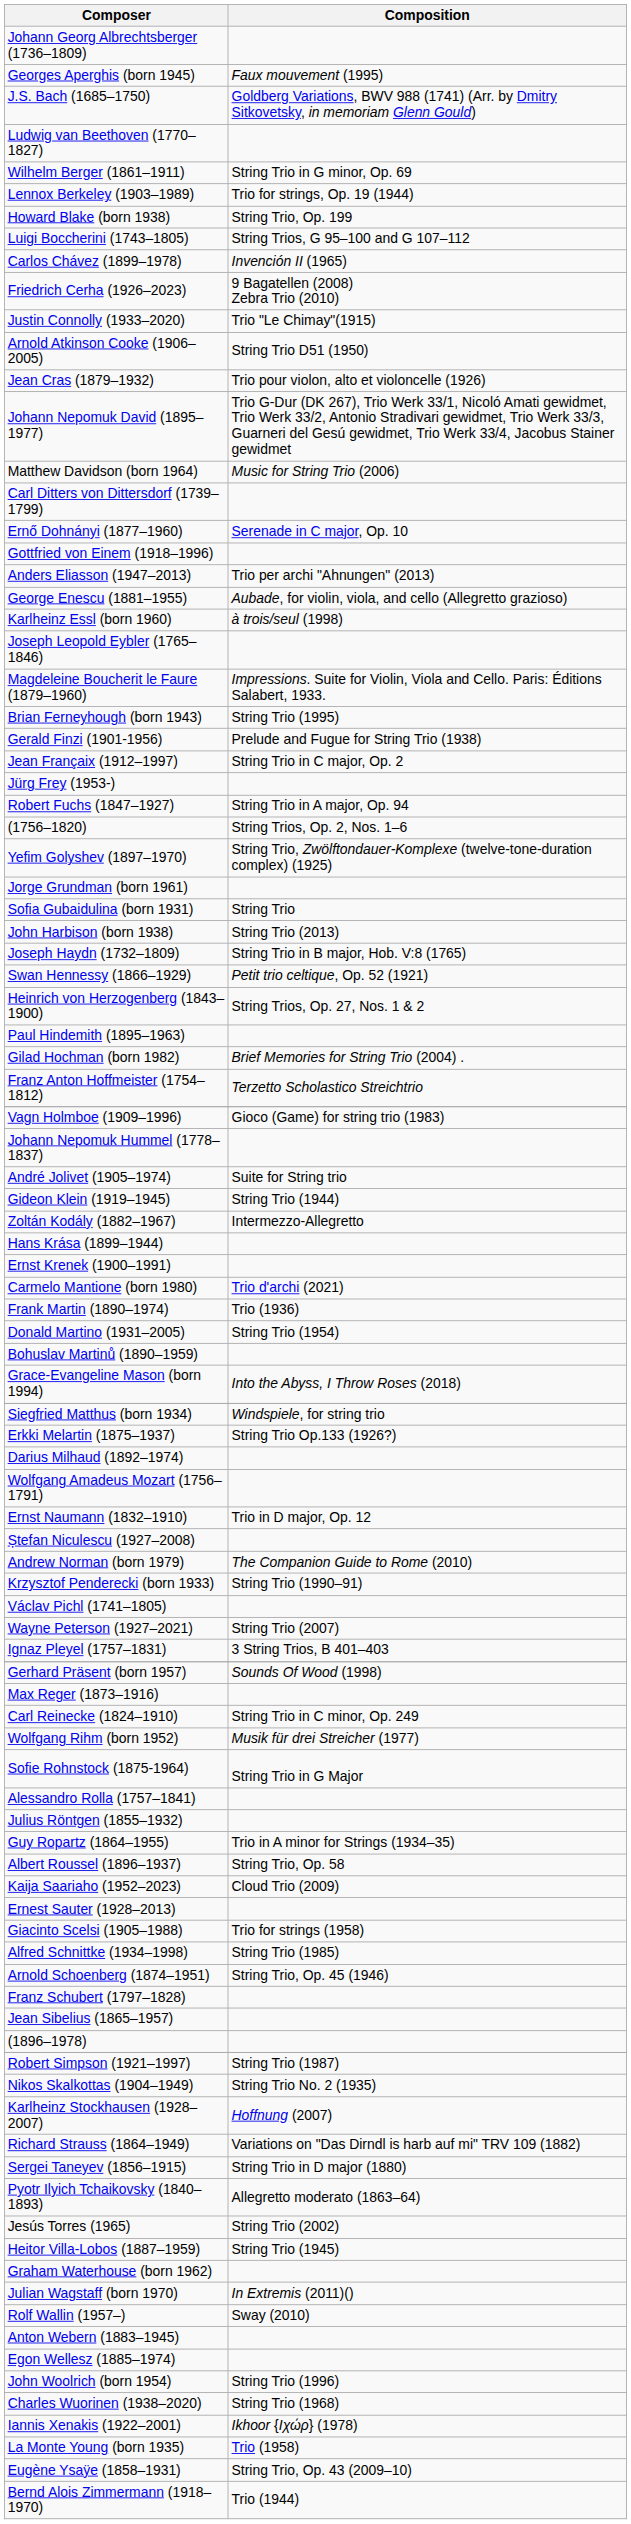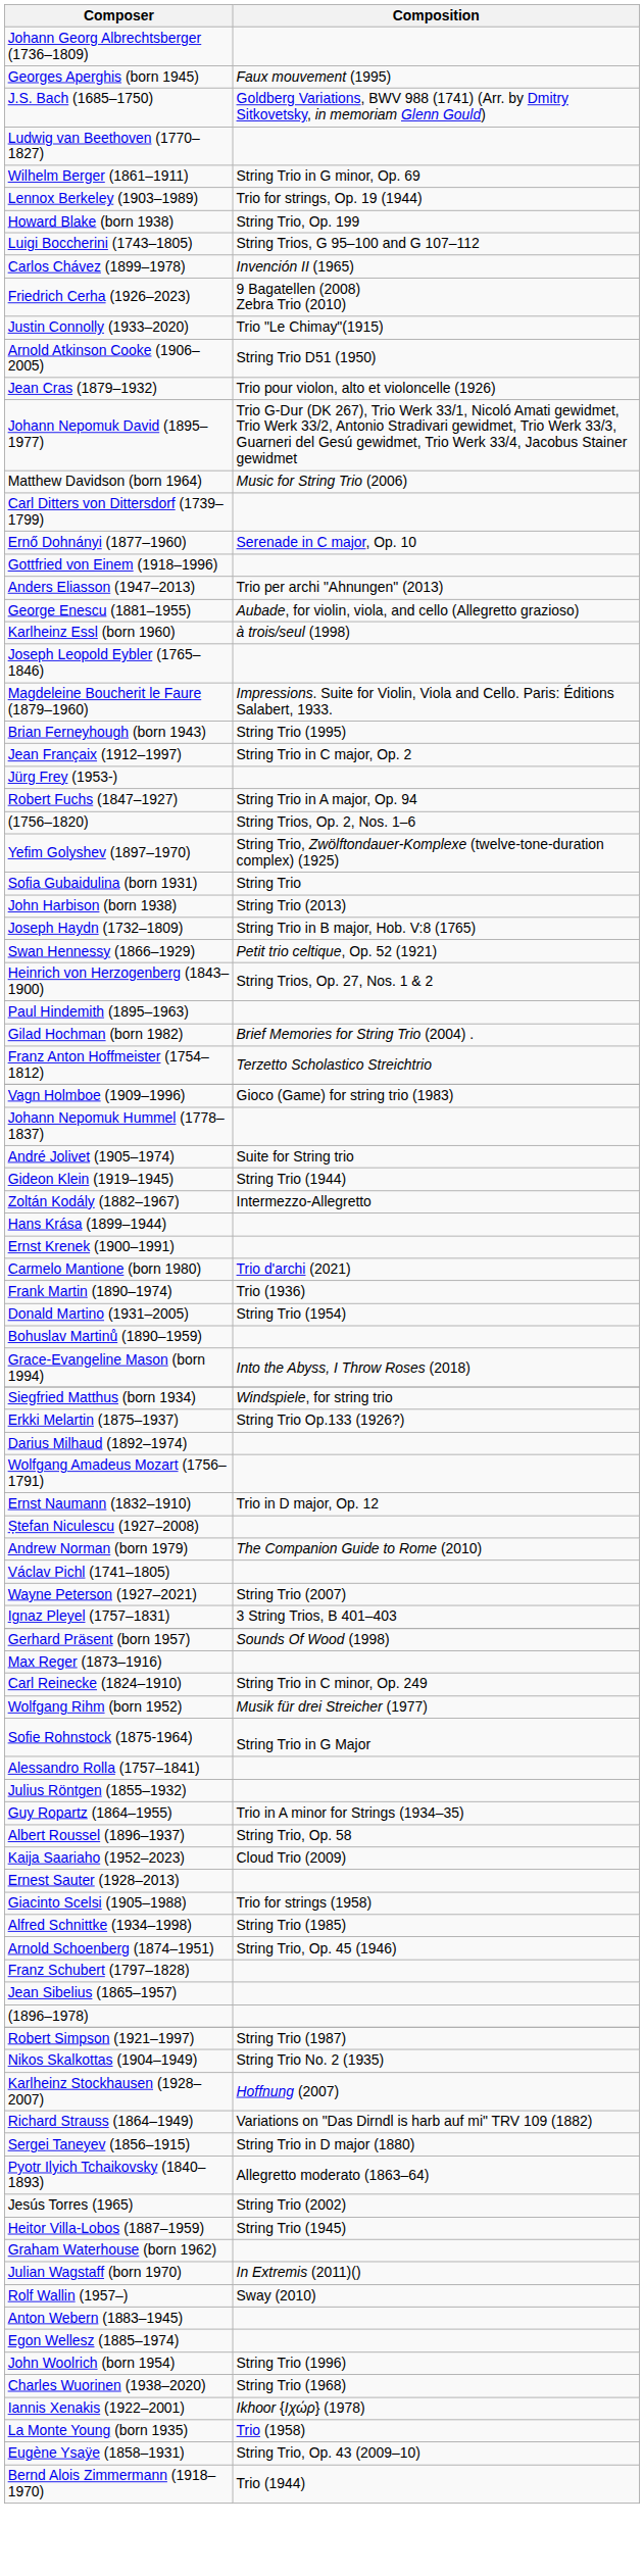 <table class="wikitable">
 <tr>
 <th scope="col" width="250">Composer</th>
 <th scope="col" width="450">Composition</th>
 </tr>
 <tr valign="top">
 <td><a href='#'>Johann Georg Albrechtsberger</a> (1736–1809)</td>
 <td></td>
 </tr>
 <tr>
 <td><a href='#'>Georges Aperghis</a> (born 1945)</td>
 <td><em>Faux mouvement</em> (1995)</td>
 </tr>
 <tr valign="top">
 <td><a href='#'>J.S. Bach</a> (1685–1750)</td>
 <td><a href='#'>Goldberg Variations</a>, BWV 988 (1741) (Arr. by <a href='#'>Dmitry Sitkovetsky</a>, <em>in memoriam <a href='#'>Glenn Gould</a></em>)</td>
 </tr>
 <tr>
 <td><a href='#'>Ludwig van Beethoven</a> (1770–1827)</td>
 <td></td>
 </tr>
 <tr>
 <td><a href='#'>Wilhelm Berger</a> (1861–1911)</td>
 <td>String Trio in G minor, Op. 69</td>
 </tr>
 <tr>
 <td><a href='#'>Lennox Berkeley</a> (1903–1989)</td>
 <td>Trio for strings, Op. 19 (1944)</td>
 </tr>
 <tr>
 <td><a href='#'>Howard Blake</a> (born 1938)</td>
 <td>String Trio, Op. 199</td>
 </tr>
 <tr>
 <td><a href='#'>Luigi Boccherini</a> (1743–1805)</td>
 <td>String Trios, G 95–100 and G 107–112</td>
 </tr>
 <tr>
 <td><a href='#'>Carlos Chávez</a> (1899–1978)</td>
 <td><em>Invención II</em> (1965)</td>
 </tr>
 <tr>
 <td><a href='#'>Friedrich Cerha</a> (1926–2023)</td>
 <td>9 Bagatellen (2008)<br>Zebra Trio (2010)</td>
 </tr>
 <tr>
 <td><a href='#'>Justin Connolly</a> (1933–2020)</td>
 <td>Trio "Le Chimay"(1915)</td>
 </tr>
 <tr>
 <td><a href='#'>Arnold Atkinson Cooke</a> (1906–2005)</td>
 <td>String Trio D51 (1950)</td>
 </tr>
 <tr>
 <td><a href='#'>Jean Cras</a> (1879–1932)</td>
 <td>Trio pour violon, alto et violoncelle (1926)</td>
 </tr>
 <tr>
 <td><a href='#'>Johann Nepomuk David</a> (1895–1977)</td>
 <td>Trio G-Dur (DK 267), Trio Werk 33/1, Nicoló Amati gewidmet, Trio Werk 33/2, Antonio Stradivari gewidmet, Trio Werk 33/3, Guarneri del Gesú gewidmet, Trio Werk 33/4, Jacobus Stainer gewidmet</td>
 </tr>
 <tr>
 <td>Matthew Davidson (born 1964)</td>
 <td><em>Music for String Trio</em> (2006) </td>
 </tr>
 <tr valign="top">
 <td><a href='#'>Carl Ditters von Dittersdorf</a> (1739–1799)</td>
 <td></td>
 </tr>
 <tr>
 <td><a href='#'>Ernő Dohnányi</a> (1877–1960)</td>
 <td><a href='#'>Serenade in C major</a>, Op. 10</td>
 </tr>
 <tr valign="top">
 <td><a href='#'>Gottfried von Einem</a> (1918–1996)</td>
 <td></td>
 </tr>
 <tr>
 <td><a href='#'>Anders Eliasson</a> (1947–2013)</td>
 <td>Trio per archi "Ahnungen" (2013)</td>
 </tr>
 <tr>
 <td><a href='#'>George Enescu</a> (1881–1955)</td>
 <td><em>Aubade</em>, for violin, viola, and cello (Allegretto grazioso)</td>
 </tr>
 <tr>
 <td><a href='#'>Karlheinz Essl</a> (born 1960)</td>
 <td><em>à trois/seul</em> (1998)</td>
 </tr>
 <tr>
 <td><a href='#'>Joseph Leopold Eybler</a> (1765–1846)</td>
 <td></td>
 </tr>
 <tr>
 <td><a href='#'>Magdeleine Boucherit le Faure</a> (1879–1960)</td>
 <td><em>Impressions</em>. Suite for Violin, Viola and Cello. Paris: Éditions Salabert, 1933.</td>
 </tr>
 <tr>
 <td><a href='#'>Brian Ferneyhough</a> (born 1943)</td>
 <td>String Trio (1995)</td>
 </tr>
-<tr>
-<td><a href='#'>Gerald Finzi</a> (1901-1956)</td>
-<td>Prelude and Fugue for String Trio (1938)</td>
-</tr>
 <tr valign="top">
 <td><a href='#'>Jean Françaix</a> (1912–1997)</td>
 <td>String Trio in C major, Op. 2</td>
 </tr>
 <tr>
 <td><a href='#'>Jürg Frey</a> (1953-)</td>
 <td></td>
 </tr>
 <tr>
 <td><a href='#'>Robert Fuchs</a> (1847–1927)</td>
 <td>String Trio in A major, Op. 94</td>
 </tr>
 <tr>
 <td> (1756–1820)</td>
 <td>String Trios, Op. 2, Nos. 1–6</td>
 </tr>
 <tr>
 <td><a href='#'>Yefim Golyshev</a> (1897–1970)</td>
 <td>String Trio, <em>Zwölftondauer-Komplexe</em> (twelve-tone-duration complex) (1925)</td>
-</tr>
-<tr>
-<td><a href='#'>Jorge Grundman</a> (born 1961)</td>
-<td></td>
 </tr>
 <tr>
 <td><a href='#'>Sofia Gubaidulina</a> (born 1931)</td>
 <td>String Trio</td>
 </tr>
 <tr>
 <td><a href='#'>John Harbison</a> (born 1938)</td>
 <td>String Trio (2013)</td>
 </tr>
 <tr>
 <td><a href='#'>Joseph Haydn</a> (1732–1809)</td>
 <td>String Trio in B major, Hob. V:8 (1765)</td>
 </tr>
 <tr>
 <td><a href='#'>Swan Hennessy</a> (1866–1929)</td>
 <td><em>Petit trio celtique</em>, Op. 52 (1921)</td>
 </tr>
 <tr>
 <td><a href='#'>Heinrich von Herzogenberg</a> (1843–1900)</td>
 <td>String Trios, Op. 27, Nos. 1 & 2</td>
 </tr>
 <tr valign="top">
 <td><a href='#'>Paul Hindemith</a> (1895–1963)</td>
 <td></td>
 </tr>
 <tr>
 <td><a href='#'>Gilad Hochman</a> (born 1982)</td>
 <td><em>Brief Memories for String Trio</em> (2004) .</td>
 </tr>
 <tr>
 <td><a href='#'>Franz Anton Hoffmeister</a> (1754–1812)</td>
 <td><em>Terzetto Scholastico Streichtrio</em></td>
 </tr>
 <tr valign="top">
 </tr>
 <tr>
 <td><a href='#'>Vagn Holmboe</a> (1909–1996)</td>
 <td>Gioco (Game) for string trio (1983)</td>
 </tr>
 <tr valign="top">
 <td><a href='#'>Johann Nepomuk Hummel</a> (1778–1837)</td>
 <td></td>
 </tr>
 <tr>
 <td><a href='#'>André Jolivet</a> (1905–1974)</td>
 <td>Suite for String trio</td>
 </tr>
 <tr>
 <td><a href='#'>Gideon Klein</a> (1919–1945)</td>
 <td>String Trio (1944)</td>
 </tr>
 <tr>
 <td><a href='#'>Zoltán Kodály</a> (1882–1967)</td>
 <td>Intermezzo-Allegretto</td>
 </tr>
 <tr valign="top">
 <td><a href='#'>Hans Krása</a> (1899–1944)</td>
 <td></td>
 </tr>
 <tr valign="top">
 <td><a href='#'>Ernst Krenek</a> (1900–1991)</td>
 <td></td>
 </tr>
 <tr>
 <td><a href='#'>Carmelo Mantione</a> (born 1980)</td>
 <td><a href='#'>Trio d'archi</a> (2021)</td>
 </tr>
 <tr>
 <td><a href='#'>Frank Martin</a> (1890–1974)</td>
 <td>Trio (1936)</td>
 </tr>
 <tr>
 <td><a href='#'>Donald Martino</a> (1931–2005)</td>
 <td>String Trio (1954)</td>
 </tr>
 <tr>
 <td><a href='#'>Bohuslav Martinů</a> (1890–1959)</td>
 <td></td>
 </tr>
 <tr>
 <td><a href='#'>Grace-Evangeline Mason</a> (born 1994)</td>
 <td><em>Into the Abyss, I Throw Roses</em> (2018)</td>
 </tr>
 <tr>
 </tr>
 <tr>
 <td><a href='#'>Siegfried Matthus</a> (born 1934)</td>
 <td><em>Windspiele</em>, for string trio</td>
 </tr>
 <tr valign="top">
 <td><a href='#'>Erkki Melartin</a> (1875–1937)</td>
 <td>String Trio Op.133 (1926?)</td>
 </tr>
 <tr>
 <td><a href='#'>Darius Milhaud</a> (1892–1974)</td>
 <td></td>
 </tr>
 <tr valign="top">
 <td><a href='#'>Wolfgang Amadeus Mozart</a> (1756–1791)</td>
 <td></td>
 </tr>
 <tr>
 <td><a href='#'>Ernst Naumann</a> (1832–1910)</td>
 <td>Trio in D major, Op. 12</td>
 </tr>
 <tr>
 <td><a href='#'>Ștefan Niculescu</a> (1927–2008)</td>
 <td></td>
 </tr>
 <tr>
 <td><a href='#'>Andrew Norman</a> (born 1979)</td>
 <td><em>The Companion Guide to Rome</em> (2010)</td>
-</tr>
-<tr>
-<td><a href='#'>Krzysztof Penderecki</a> (born 1933)</td>
-<td>String Trio (1990–91)</td>
 </tr>
 <tr valign="top">
 <td><a href='#'>Václav Pichl</a> (1741–1805)</td>
 <td></td>
 </tr>
 <tr>
 <td><a href='#'>Wayne Peterson</a> (1927–2021)</td>
 <td>String Trio (2007)</td>
 </tr>
 <tr>
 <td><a href='#'>Ignaz Pleyel</a> (1757–1831)</td>
 <td>3 String Trios, B 401–403</td>
 </tr>
 <tr valign="top">
 </tr>
 <tr>
 <td><a href='#'>Gerhard Präsent</a> (born 1957)</td>
 <td><em>Sounds Of Wood</em> (1998)</td>
 </tr>
 <tr>
 <td><a href='#'>Max Reger</a> (1873–1916)</td>
 <td></td>
 </tr>
 <tr>
 <td><a href='#'>Carl Reinecke</a> (1824–1910)</td>
 <td>String Trio in C minor, Op. 249</td>
 </tr>
 <tr valign="top">
 <td><a href='#'>Wolfgang Rihm</a> (born 1952)</td>
 <td><em>Musik für drei Streicher</em> (1977)</td>
 </tr>
 <tr>
 <td><a href='#'>Sofie Rohnstock</a> (1875-1964)</td>
 <td><br>String Trio in G Major</td>
 </tr>
 <tr>
 <td><a href='#'>Alessandro Rolla</a> (1757–1841)</td>
 <td></td>
 </tr>
 <tr>
 <td><a href='#'>Julius Röntgen</a> (1855–1932)</td>
 <td></td>
 </tr>
 <tr>
 <td><a href='#'>Guy Ropartz</a> (1864–1955)</td>
 <td>Trio in A minor for Strings (1934–35)</td>
 </tr>
 <tr>
 <td><a href='#'>Albert Roussel</a> (1896–1937)</td>
 <td>String Trio, Op. 58</td>
 </tr>
 <tr>
 <td><a href='#'>Kaija Saariaho</a> (1952–2023)</td>
 <td>Cloud Trio (2009)</td>
 </tr>
 <tr valign="top">
 <td><a href='#'>Ernest Sauter</a> (1928–2013)</td>
 <td></td>
 </tr>
 <tr>
 <td><a href='#'>Giacinto Scelsi</a> (1905–1988)</td>
 <td>Trio for strings (1958)</td>
 </tr>
 <tr>
 <td><a href='#'>Alfred Schnittke</a> (1934–1998)</td>
 <td>String Trio (1985)</td>
 </tr>
 <tr>
 <td><a href='#'>Arnold Schoenberg</a> (1874–1951)</td>
 <td>String Trio, Op. 45 (1946)</td>
 </tr>
 <tr valign="top">
 <td><a href='#'>Franz Schubert</a> (1797–1828)</td>
 <td></td>
 </tr>
 <tr valign="top">
 <td><a href='#'>Jean Sibelius</a> (1865–1957)</td>
 <td></td>
 </tr>
 <tr valign="top">
 <td> (1896–1978)</td>
 <td></td>
 </tr>
 <tr valign="top">
 </tr>
 <tr>
 <td><a href='#'>Robert Simpson</a> (1921–1997)</td>
 <td>String Trio (1987)</td>
 </tr>
 <tr>
 <td><a href='#'>Nikos Skalkottas</a> (1904–1949)</td>
 <td>String Trio No. 2 (1935)</td>
 </tr>
 <tr>
 <td><a href='#'>Karlheinz Stockhausen</a> (1928–2007)</td>
 <td><em><a href='#'>Hoffnung</a></em> (2007) </td>
 </tr>
 <tr>
 <td><a href='#'>Richard Strauss</a> (1864–1949)</td>
 <td>Variations on "Das Dirndl is harb auf mi" TRV 109 (1882)</td>
 </tr>
 <tr>
 <td><a href='#'>Sergei Taneyev</a> (1856–1915)</td>
 <td>String Trio in D major (1880)</td>
 </tr>
 <tr>
 <td><a href='#'>Pyotr Ilyich Tchaikovsky</a> (1840–1893)</td>
 <td>Allegretto moderato (1863–64)</td>
 </tr>
 <tr>
 <td>Jesús Torres (1965)</td>
 <td>String Trio (2002)</td>
 </tr>
 <tr>
 <td><a href='#'>Heitor Villa-Lobos</a> (1887–1959)</td>
 <td>String Trio (1945)</td>
 </tr>
 <tr valign="top">
 <td><a href='#'>Graham Waterhouse</a> (born 1962)</td>
 <td></td>
 </tr>
 <tr>
 <td><a href='#'>Julian Wagstaff</a> (born 1970)</td>
 <td><em>In Extremis</em> (2011)()</td>
 </tr>
 <tr>
 <td><a href='#'>Rolf Wallin</a> (1957–)</td>
 <td>Sway (2010)</td>
 </tr>
 <tr valign="top">
 <td><a href='#'>Anton Webern</a> (1883–1945)</td>
 <td></td>
 </tr>
 <tr valign="top">
 <td><a href='#'>Egon Wellesz</a> (1885–1974)</td>
 <td></td>
 </tr>
 <tr>
 <td><a href='#'>John Woolrich</a> (born 1954)</td>
 <td>String Trio (1996)</td>
 </tr>
 <tr>
 <td><a href='#'>Charles Wuorinen</a> (1938–2020)</td>
 <td>String Trio (1968)</td>
 </tr>
 <tr>
 <td><a href='#'>Iannis Xenakis</a> (1922–2001)</td>
 <td><em>Ikhoor</em> {<em>Ιχώρ</em>} (1978)</td>
 </tr>
 <tr>
 <td><a href='#'>La Monte Young</a> (born 1935)</td>
 <td><a href='#'>Trio</a> (1958)</td>
 </tr>
 <tr>
 <td><a href='#'>Eugène Ysaÿe</a> (1858–1931)</td>
 <td>String Trio, Op. 43 (2009–10)</td>
 </tr>
 <tr>
 <td><a href='#'>Bernd Alois Zimmermann</a> (1918–1970)</td>
 <td>Trio (1944)</td>
 </tr>
 </table>
